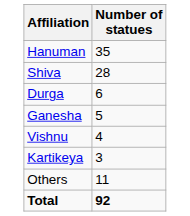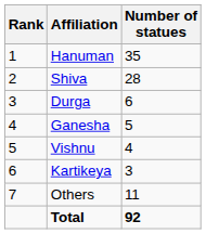 <table class="wikitable" style="margin:auto;">
 <tr>
+<th>Rank</th>
 <th>Affiliation</th>
 <th>Number of<br> statues</th>
 </tr>
 <tr>
+<td>1</td>
 <td><a href='#'>Hanuman</a></td>
 <td>35</td>
 </tr>
 <tr>
+<td>2</td>
 <td><a href='#'>Shiva</a></td>
 <td>28</td>
 </tr>
 <tr>
+<td>3</td>
 <td><a href='#'>Durga</a></td>
 <td>6</td>
 </tr>
 <tr>
+<td>4</td>
 <td><a href='#'>Ganesha</a></td>
 <td>5</td>
 </tr>
 <tr>
+<td>5</td>
 <td><a href='#'>Vishnu</a></td>
 <td>4</td>
 </tr>
 <tr>
+<td>6</td>
 <td><a href='#'>Kartikeya</a></td>
 <td>3</td>
 </tr>
 <tr>
+<td>7</td>
 <td>Others</td>
 <td>11</td>
 </tr>
 <tr>
+<td></td>
 <td><strong>Total</strong></td>
 <td><strong>92</strong></td>
 </tr>
 </table>
